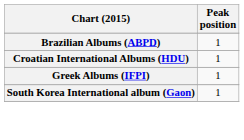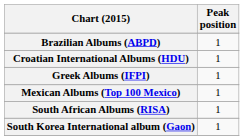 <table class="wikitable sortable plainrowheaders" style="text-align:center">
 <tr>
 <th scope="col">Chart (2015)</th>
 <th scope="col">Peak<br>position</th>
 </tr>
 <tr>
 </tr>
 <tr>
 </tr>
 <tr>
 </tr>
 <tr>
 </tr>
 <tr>
 <th scope="row">Brazilian Albums (<a href='#'>ABPD</a>)</th>
 <td>1</td>
 </tr>
 <tr>
 </tr>
 <tr>
 <th scope="row">Croatian International Albums (<a href='#'>HDU</a>)</th>
 <td>1</td>
 </tr>
 <tr>
 </tr>
 <tr>
 </tr>
 <tr>
 </tr>
 <tr>
 </tr>
 <tr>
 </tr>
 <tr>
 </tr>
 <tr>
 <th scope="row">Greek Albums (<a href='#'>IFPI</a>)</th>
 <td>1</td>
 </tr>
 <tr>
 </tr>
 <tr>
 </tr>
 <tr>
 </tr>
 <tr>
 </tr>
 <tr>
+<th scope="row">Mexican Albums (<a href='#'>Top 100 Mexico</a>)</th>
+<td>1</td>
 </tr>
 <tr>
 </tr>
 <tr>
 </tr>
 <tr>
 </tr>
 <tr>
+</tr>
+<tr>
+</tr>
+<tr>
+<th scope="row">South African Albums (<a href='#'>RISA</a>)</th>
+<td>1</td>
 </tr>
 <tr>
 </tr>
 <tr>
 <th scope="row">South Korea International album (<a href='#'>Gaon</a>)</th>
 <td>1</td>
 </tr>
 <tr>
 </tr>
 <tr>
 </tr>
 <tr>
 </tr>
 <tr>
 </tr>
 <tr>
 </tr>
 </table>
